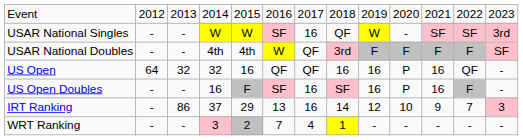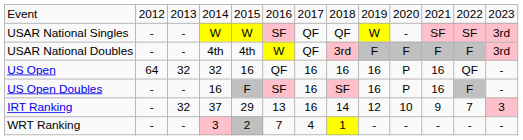 <table class="wikitable" style="font-size:90%;" align=center>
 <tr>
 <td>Event</td>
 <td>2012</td>
 <td>2013</td>
 <td>2014</td>
 <td>2015</td>
 <td>2016</td>
 <td>2017</td>
 <td>2018</td>
 <td>2019</td>
 <td>2020</td>
 <td>2021</td>
 <td>2022</td>
 <td>2023</td>
 </tr>
 <tr>
 <td align="left">USAR National Singles</td>
 <td align=center>-</td>
 <td align=center>-</td>
 <td align=center bgcolor=yellow>W</td>
 <td align=center bgcolor=yellow>W</td>
 <td align=center bgcolor=pink>SF</td>
-<td align=center>16</td>
+<td align=center>QF</td>
 <td align=center>QF</td>
 <td align=center bgcolor=yellow>W</td>
 <td align=center>-</td>
 <td align=center bgcolor=pink>SF</td>
 <td align=center bgcolor=pink>SF</td>
 <td align=center bgcolor=pink>3rd</td>
 </tr>
 <tr>
 <td align="left">USAR National Doubles</td>
 <td align=center>-</td>
 <td align=center>-</td>
 <td align=center>4th</td>
 <td align=center>4th</td>
 <td align=center bgcolor=yellow>W</td>
 <td align=center>QF</td>
 <td align=center bgcolor=pink>3rd</td>
 <td align=center bgcolor=silver>F</td>
 <td align=center bgcolor=silver>F</td>
 <td align=center bgcolor=silver>F</td>
 <td align=center bgcolor=silver>F</td>
-<td align=center bgcolor=pink>SF</td>
+<td align=center bgcolor=pink>3rd</td>
 </tr>
 <tr>
 <td align="left"><a href='#'>US Open</a></td>
 <td align=center>64</td>
 <td align=center>32</td>
 <td align=center>32</td>
 <td align=center>16</td>
 <td align=center>QF</td>
-<td align=center>QF</td>
+<td align=center>16</td>
 <td align=center>16</td>
 <td align=center>16</td>
 <td align=center>P</td>
 <td align=center>16</td>
 <td align=center>QF</td>
 <td align=center>-</td>
 </tr>
 <tr>
 <td align="left"><a href='#'>US Open Doubles</a></td>
 <td align=center>-</td>
 <td align=center>-</td>
 <td align=center>16</td>
 <td align=center bgcolor=silver>F</td>
 <td align=center bgcolor=pink>SF</td>
 <td align=center>16</td>
 <td align=center bgcolor=pink>SF</td>
 <td align=center>16</td>
 <td align=center>P</td>
 <td align=center>16</td>
 <td align=center bgcolor=silver>F</td>
 <td align=center>-</td>
 </tr>
 <tr>
 <td align="left"><a href='#'>IRT Ranking</a></td>
 <td align=center>-</td>
-<td align=center>86</td>
+<td align=center>32</td>
 <td align=center>37</td>
 <td align=center>29</td>
 <td align=center>13</td>
 <td align=center>16</td>
 <td align=center>14</td>
 <td align=center>12</td>
 <td align=center>10</td>
 <td align=center>9</td>
 <td align=center>7</td>
 <td align=center bgcolor=pink>3</td>
 </tr>
 <tr>
 <td align="left">WRT Ranking</td>
 <td align=center>-</td>
 <td align=center>-</td>
 <td align=center bgcolor=pink>3</td>
 <td align=center bgcolor=silver>2</td>
 <td align=center>7</td>
 <td align=center>4</td>
 <td align=center bgcolor=yellow>1</td>
 <td align=center>-</td>
 <td align=center>-</td>
 <td align=center>-</td>
 <td align=center>-</td>
 <td align=center>-</td>
 </tr>
 </table>
